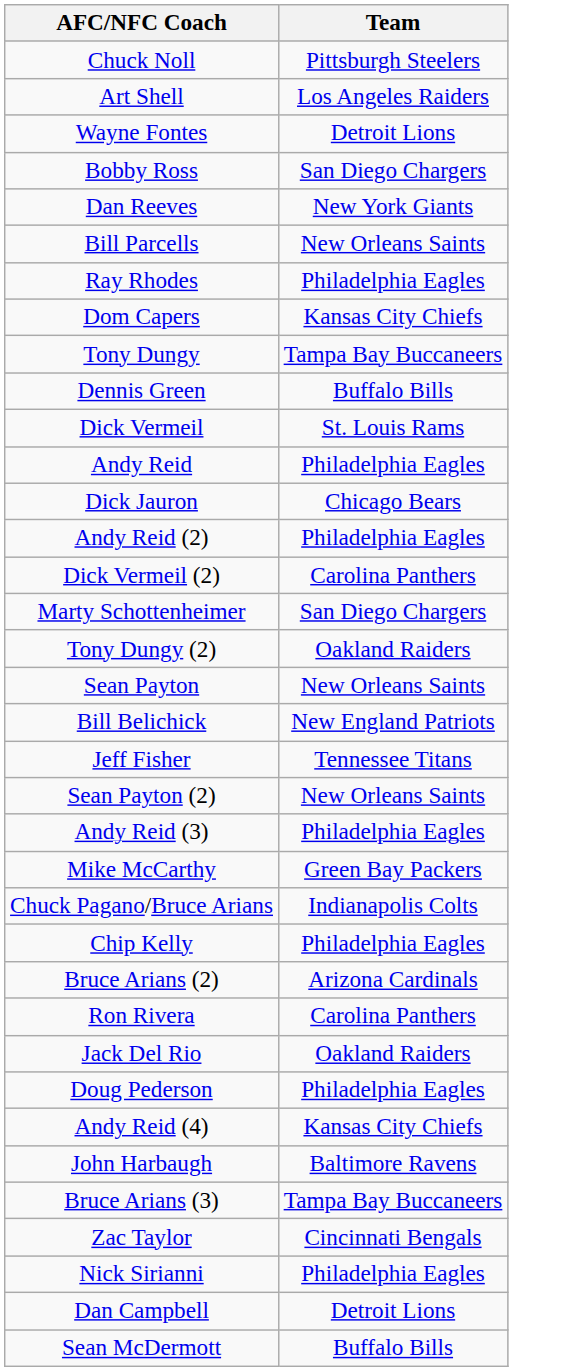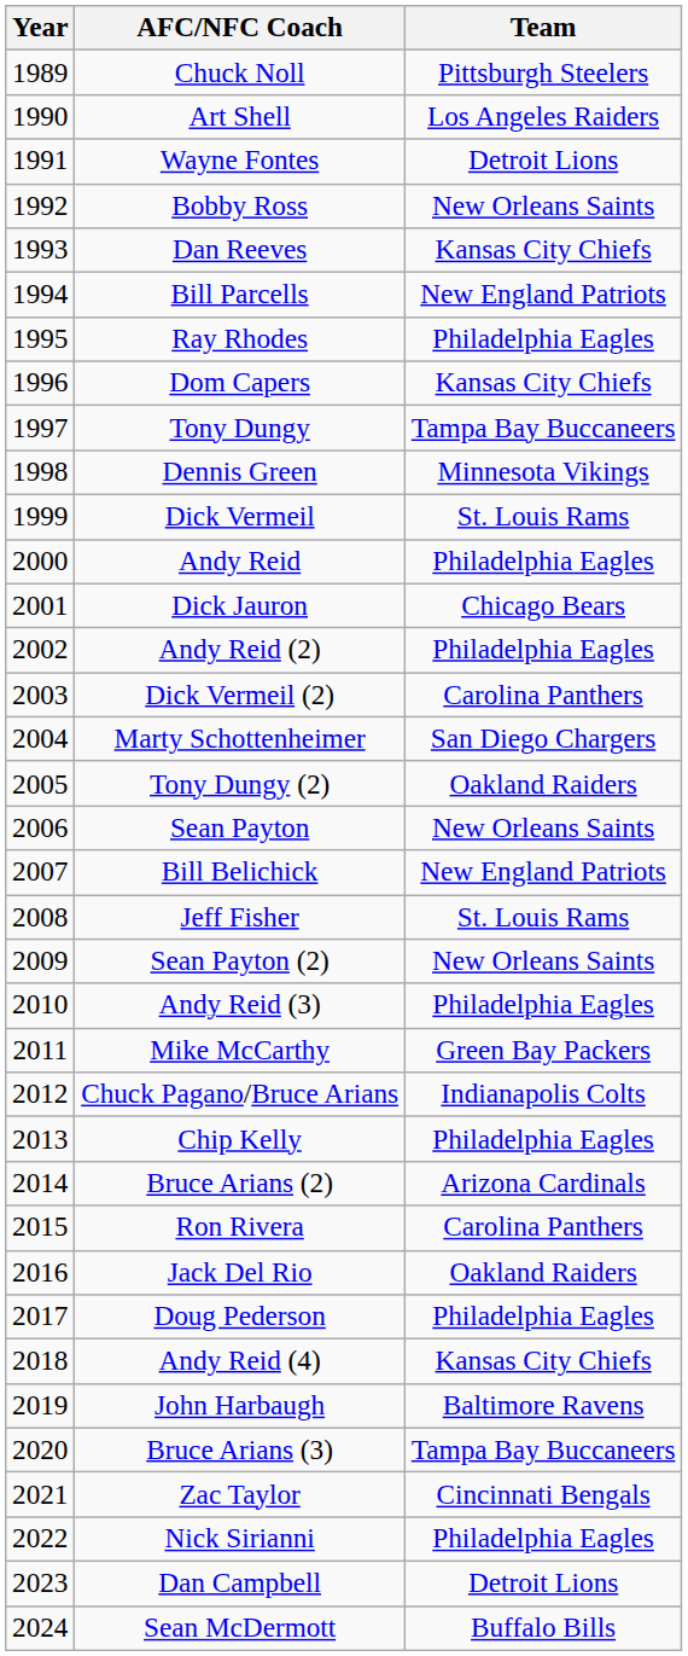 <table class="wikitable" style="text-align:center;">
 <tr style="background:#efefef;">
+<th>Year</th>
 <th>AFC/NFC Coach</th>
 <th>Team</th>
 </tr>
 <tr>
+<td>1989</td>
 <td><a href='#'>Chuck Noll</a></td>
 <td><a href='#'>Pittsburgh Steelers</a></td>
 </tr>
 <tr>
+<td>1990</td>
 <td><a href='#'>Art Shell</a></td>
 <td><a href='#'>Los Angeles Raiders</a></td>
 </tr>
 <tr>
+<td>1991</td>
 <td><a href='#'>Wayne Fontes</a></td>
 <td><a href='#'>Detroit Lions</a></td>
 </tr>
 <tr>
+<td>1992</td>
 <td><a href='#'>Bobby Ross</a></td>
-<td><a href='#'>San Diego Chargers</a></td>
-</tr>
-<tr>
-<td><a href='#'>Dan Reeves</a></td>
-<td><a href='#'>New York Giants</a></td>
-</tr>
-<tr>
-<td><a href='#'>Bill Parcells</a></td>
 <td><a href='#'>New Orleans Saints</a></td>
 </tr>
 <tr>
+<td>1993</td>
+<td><a href='#'>Dan Reeves</a></td>
+<td><a href='#'>Kansas City Chiefs</a></td>
+</tr>
+<tr>
+<td>1994</td>
+<td><a href='#'>Bill Parcells</a></td>
+<td><a href='#'>New England Patriots</a></td>
+</tr>
+<tr>
+<td>1995</td>
 <td><a href='#'>Ray Rhodes</a></td>
 <td><a href='#'>Philadelphia Eagles</a></td>
 </tr>
 <tr>
+<td>1996</td>
 <td><a href='#'>Dom Capers</a></td>
 <td><a href='#'>Kansas City Chiefs</a></td>
 </tr>
 <tr>
+<td>1997</td>
 <td><a href='#'>Tony Dungy</a></td>
 <td><a href='#'>Tampa Bay Buccaneers</a></td>
 </tr>
 <tr>
+<td>1998</td>
 <td><a href='#'>Dennis Green</a></td>
-<td><a href='#'>Buffalo Bills</a></td>
+<td><a href='#'>Minnesota Vikings</a></td>
 </tr>
 <tr>
+<td>1999</td>
 <td><a href='#'>Dick Vermeil</a></td>
 <td><a href='#'>St. Louis Rams</a></td>
 </tr>
 <tr>
+<td>2000</td>
 <td><a href='#'>Andy Reid</a></td>
 <td><a href='#'>Philadelphia Eagles</a></td>
 </tr>
 <tr>
+<td>2001</td>
 <td><a href='#'>Dick Jauron</a></td>
 <td><a href='#'>Chicago Bears</a></td>
 </tr>
 <tr>
+<td>2002</td>
 <td><a href='#'>Andy Reid</a> (2)</td>
 <td><a href='#'>Philadelphia Eagles</a></td>
 </tr>
 <tr>
+<td>2003</td>
 <td><a href='#'>Dick Vermeil</a> (2)</td>
 <td><a href='#'>Carolina Panthers</a></td>
 </tr>
 <tr>
+<td>2004</td>
 <td><a href='#'>Marty Schottenheimer</a></td>
 <td><a href='#'>San Diego Chargers</a></td>
 </tr>
 <tr>
+<td>2005</td>
 <td><a href='#'>Tony Dungy</a> (2)</td>
 <td><a href='#'>Oakland Raiders</a></td>
 </tr>
 <tr>
+<td>2006</td>
 <td><a href='#'>Sean Payton</a></td>
 <td><a href='#'>New Orleans Saints</a></td>
 </tr>
 <tr>
+<td>2007</td>
 <td><a href='#'>Bill Belichick</a></td>
 <td><a href='#'>New England Patriots</a></td>
 </tr>
 <tr>
+<td>2008</td>
 <td><a href='#'>Jeff Fisher</a></td>
-<td><a href='#'>Tennessee Titans</a></td>
+<td><a href='#'>St. Louis Rams</a></td>
 </tr>
 <tr>
+<td>2009</td>
 <td><a href='#'>Sean Payton</a> (2)</td>
 <td><a href='#'>New Orleans Saints</a></td>
 </tr>
 <tr>
+<td>2010</td>
 <td><a href='#'>Andy Reid</a> (3)</td>
 <td><a href='#'>Philadelphia Eagles</a></td>
 </tr>
 <tr>
+<td>2011</td>
 <td><a href='#'>Mike McCarthy</a></td>
 <td><a href='#'>Green Bay Packers</a></td>
 </tr>
 <tr>
+<td>2012</td>
 <td><a href='#'>Chuck Pagano</a>/<a href='#'>Bruce Arians</a></td>
 <td><a href='#'>Indianapolis Colts</a></td>
 </tr>
 <tr>
+<td>2013</td>
 <td><a href='#'>Chip Kelly</a></td>
 <td><a href='#'>Philadelphia Eagles</a></td>
 </tr>
 <tr>
+<td>2014</td>
 <td><a href='#'>Bruce Arians</a> (2)</td>
 <td><a href='#'>Arizona Cardinals</a></td>
 </tr>
 <tr>
+<td>2015</td>
 <td><a href='#'>Ron Rivera</a></td>
 <td><a href='#'>Carolina Panthers</a></td>
 </tr>
 <tr>
+<td>2016</td>
 <td><a href='#'>Jack Del Rio</a></td>
 <td><a href='#'>Oakland Raiders</a></td>
 </tr>
 <tr>
+<td>2017</td>
 <td><a href='#'>Doug Pederson</a></td>
 <td><a href='#'>Philadelphia Eagles</a></td>
 </tr>
 <tr>
+<td>2018</td>
 <td><a href='#'>Andy Reid</a> (4)</td>
 <td><a href='#'>Kansas City Chiefs</a></td>
 </tr>
 <tr>
+<td>2019</td>
 <td><a href='#'>John Harbaugh</a></td>
 <td><a href='#'>Baltimore Ravens</a></td>
 </tr>
 <tr>
+<td>2020</td>
 <td><a href='#'>Bruce Arians</a> (3)</td>
 <td><a href='#'>Tampa Bay Buccaneers</a></td>
 </tr>
 <tr>
+<td>2021</td>
 <td><a href='#'>Zac Taylor</a></td>
 <td><a href='#'>Cincinnati Bengals</a></td>
 </tr>
 <tr>
+<td>2022</td>
 <td><a href='#'>Nick Sirianni</a></td>
 <td><a href='#'>Philadelphia Eagles</a></td>
 </tr>
 <tr>
+<td>2023</td>
 <td><a href='#'>Dan Campbell</a></td>
 <td><a href='#'>Detroit Lions</a></td>
 </tr>
 <tr>
+<td>2024</td>
 <td><a href='#'>Sean McDermott</a></td>
 <td><a href='#'>Buffalo Bills</a></td>
 </tr>
 </table>
